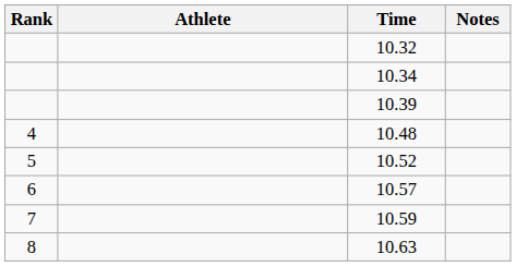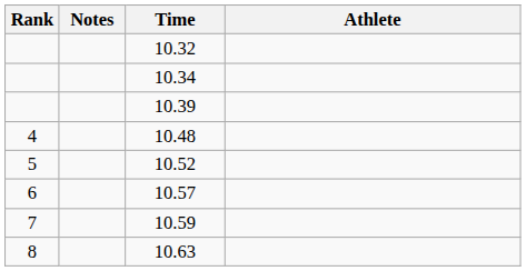 <table class="wikitable" style="text-align:center">
 <tr>
 <th width=40>Rank</th>
+<th width=50>Notes</th>
+<th width=80>Time</th>
 <th width=250>Athlete</th>
-<th width=80>Time</th>
-<th width=50>Notes</th>
 </tr>
 <tr>
 <td></td>
+<td></td>
+<td>10.32</td>
 <td align=left></td>
-<td>10.32</td>
-<td></td>
 </tr>
 <tr>
 <td></td>
+<td></td>
+<td>10.34</td>
 <td align=left></td>
-<td>10.34</td>
-<td></td>
 </tr>
 <tr>
 <td></td>
+<td></td>
+<td>10.39</td>
 <td align=left></td>
-<td>10.39</td>
-<td></td>
 </tr>
 <tr>
 <td>4</td>
+<td></td>
+<td>10.48</td>
 <td align=left></td>
-<td>10.48</td>
-<td></td>
 </tr>
 <tr>
 <td>5</td>
+<td></td>
+<td>10.52</td>
 <td align=left></td>
-<td>10.52</td>
-<td></td>
 </tr>
 <tr>
 <td>6</td>
+<td></td>
+<td>10.57</td>
 <td align=left></td>
-<td>10.57</td>
-<td></td>
 </tr>
 <tr>
 <td>7</td>
+<td></td>
+<td>10.59</td>
 <td align=left></td>
-<td>10.59</td>
-<td></td>
 </tr>
 <tr>
 <td>8</td>
+<td></td>
+<td>10.63</td>
 <td align=left></td>
-<td>10.63</td>
-<td></td>
 </tr>
 </table>
